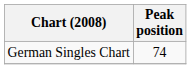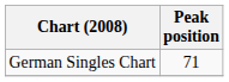 <table class="wikitable">
 <tr>
 <th>Chart (2008)</th>
 <th>Peak<br>position</th>
 </tr>
 <tr>
 <td align="left">German Singles Chart</td>
-<td align="center">74</td>
+<td align="center">71</td>
 </tr>
 <tr>
 </tr>
 </table>
